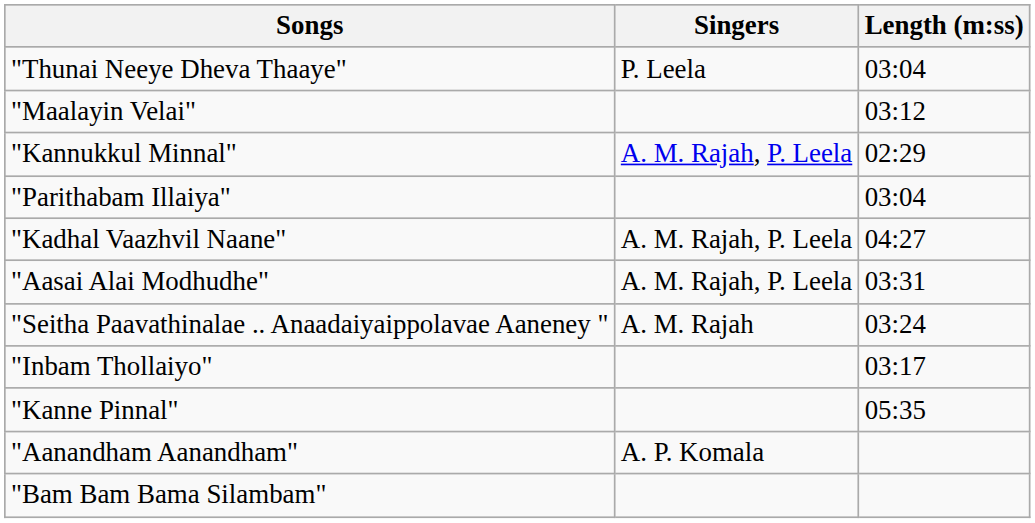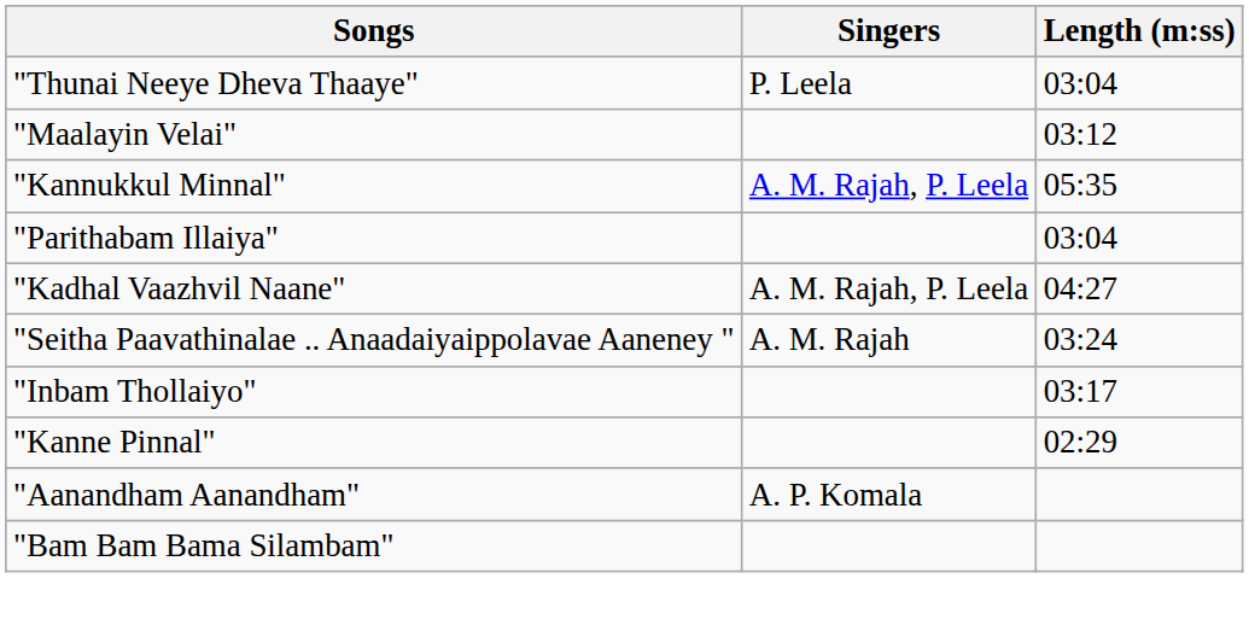 <table class="wikitable">
 <tr>
 <th>Songs</th>
 <th>Singers</th>
 <th>Length (m:ss)</th>
 </tr>
 <tr>
 <td>"Thunai Neeye Dheva Thaaye"</td>
 <td>P. Leela</td>
 <td>03:04</td>
 </tr>
 <tr>
 <td>"Maalayin Velai"</td>
 <td></td>
 <td>03:12</td>
 </tr>
 <tr>
 <td>"Kannukkul Minnal"</td>
 <td><a href='#'>A. M. Rajah</a>, <a href='#'>P. Leela</a></td>
-<td>02:29</td>
+<td>05:35</td>
 </tr>
 <tr>
 <td>"Parithabam Illaiya"</td>
 <td></td>
 <td>03:04</td>
 </tr>
 <tr>
 <td>"Kadhal Vaazhvil Naane"</td>
 <td>A. M. Rajah, P. Leela</td>
 <td>04:27</td>
-</tr>
-<tr>
-<td>"Aasai Alai Modhudhe"</td>
-<td>A. M. Rajah, P. Leela</td>
-<td>03:31</td>
 </tr>
 <tr>
 <td>"Seitha Paavathinalae .. Anaadaiyaippolavae Aaneney "</td>
 <td>A. M. Rajah</td>
 <td>03:24</td>
 </tr>
 <tr>
 <td>"Inbam Thollaiyo"</td>
 <td></td>
 <td>03:17</td>
 </tr>
 <tr>
 <td>"Kanne Pinnal"</td>
 <td></td>
-<td>05:35</td>
+<td>02:29</td>
 </tr>
 <tr>
 <td>"Aanandham Aanandham"</td>
 <td>A. P. Komala</td>
 <td></td>
 </tr>
 <tr>
 <td>"Bam Bam Bama Silambam"</td>
 <td></td>
 <td></td>
 </tr>
 </table>
